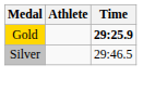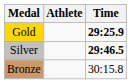 <table class="wikitable">
 <tr>
 <th>Medal</th>
 <th>Athlete</th>
 <th>Time</th>
 </tr>
 <tr>
 <td style="text-align:center;background-color:gold;">Gold</td>
 <td></td>
 <td><strong>29:25.9</strong></td>
 </tr>
 <tr>
 <td style="text-align:center;background-color:silver;">Silver</td>
 <td></td>
-<td>29:46.5</td>
+<td><strong>29:46.5</strong></td>
+</tr>
+<tr>
+<td style="text-align:center;background-color:#CC9966;">Bronze</td>
+<td></td>
+<td>30:15.8</td>
 </tr>
 </table>
